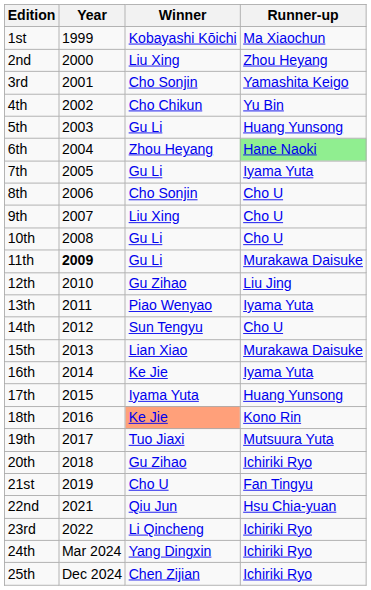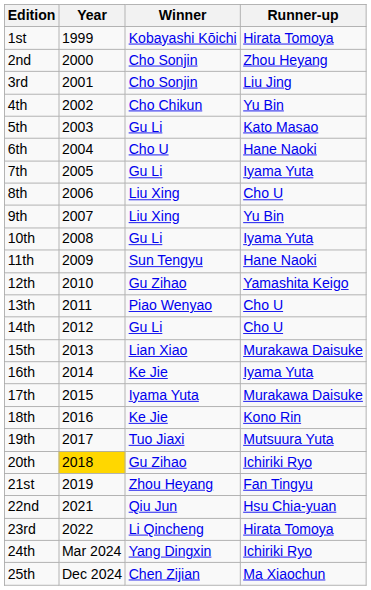 <table class="wikitable" style="text-align: left;">
 <tr>
 <th>Edition</th>
 <th>Year</th>
 <th>Winner</th>
 <th>Runner-up</th>
 </tr>
 <tr>
 <td>1st</td>
 <td>1999</td>
 <td> <a href='#'>Kobayashi Kōichi</a></td>
-<td> <a href='#'>Ma Xiaochun</a></td>
+<td> <a href='#'>Hirata Tomoya</a></td>
 </tr>
 <tr>
 <td>2nd</td>
 <td>2000</td>
-<td> <a href='#'>Liu Xing</a></td>
+<td> <a href='#'>Cho Sonjin</a></td>
 <td> <a href='#'>Zhou Heyang</a></td>
 </tr>
 <tr>
 <td>3rd</td>
 <td>2001</td>
 <td> <a href='#'>Cho Sonjin</a></td>
-<td> <a href='#'>Yamashita Keigo</a></td>
+<td> <a href='#'>Liu Jing</a></td>
 </tr>
 <tr>
 <td>4th</td>
 <td>2002</td>
 <td> <a href='#'>Cho Chikun</a></td>
 <td> <a href='#'>Yu Bin</a></td>
 </tr>
 <tr>
 <td>5th</td>
 <td>2003</td>
 <td> <a href='#'>Gu Li</a></td>
-<td> <a href='#'>Huang Yunsong</a></td>
+<td> <a href='#'>Kato Masao</a></td>
 </tr>
 <tr>
 <td>6th</td>
 <td>2004</td>
-<td> <a href='#'>Zhou Heyang</a></td>
-<td style="background: lightgreen;"> <a href='#'>Hane Naoki</a></td>
+<td> <a href='#'>Cho U</a></td>
+<td> <a href='#'>Hane Naoki</a></td>
 </tr>
 <tr>
 <td>7th</td>
 <td>2005</td>
 <td> <a href='#'>Gu Li</a></td>
 <td> <a href='#'>Iyama Yuta</a></td>
 </tr>
 <tr>
 <td>8th</td>
 <td>2006</td>
-<td> <a href='#'>Cho Sonjin</a></td>
+<td> <a href='#'>Liu Xing</a></td>
 <td> <a href='#'>Cho U</a></td>
 </tr>
 <tr>
 <td>9th</td>
 <td>2007</td>
 <td> <a href='#'>Liu Xing</a></td>
-<td> <a href='#'>Cho U</a></td>
+<td> <a href='#'>Yu Bin</a></td>
 </tr>
 <tr>
 <td>10th</td>
 <td>2008</td>
 <td> <a href='#'>Gu Li</a></td>
-<td> <a href='#'>Cho U</a></td>
+<td> <a href='#'>Iyama Yuta</a></td>
 </tr>
 <tr>
 <td>11th</td>
-<td><strong>2009</strong></td>
-<td> <a href='#'>Gu Li</a></td>
-<td> <a href='#'>Murakawa Daisuke</a></td>
+<td>2009</td>
+<td> <a href='#'>Sun Tengyu</a></td>
+<td> <a href='#'>Hane Naoki</a></td>
 </tr>
 <tr>
 <td>12th</td>
 <td>2010</td>
 <td> <a href='#'>Gu Zihao</a></td>
-<td> <a href='#'>Liu Jing</a></td>
+<td> <a href='#'>Yamashita Keigo</a></td>
 </tr>
 <tr>
 <td>13th</td>
 <td>2011</td>
 <td> <a href='#'>Piao Wenyao</a></td>
-<td> <a href='#'>Iyama Yuta</a></td>
+<td> <a href='#'>Cho U</a></td>
 </tr>
 <tr>
 <td>14th</td>
 <td>2012</td>
-<td> <a href='#'>Sun Tengyu</a></td>
+<td> <a href='#'>Gu Li</a></td>
 <td> <a href='#'>Cho U</a></td>
 </tr>
 <tr>
 <td>15th</td>
 <td>2013</td>
 <td> <a href='#'>Lian Xiao</a></td>
 <td> <a href='#'>Murakawa Daisuke</a></td>
 </tr>
 <tr>
 <td>16th</td>
 <td>2014</td>
 <td> <a href='#'>Ke Jie</a></td>
 <td> <a href='#'>Iyama Yuta</a></td>
 </tr>
 <tr>
 <td>17th</td>
 <td>2015</td>
 <td> <a href='#'>Iyama Yuta</a></td>
-<td> <a href='#'>Huang Yunsong</a></td>
+<td> <a href='#'>Murakawa Daisuke</a></td>
 </tr>
 <tr>
 <td>18th</td>
 <td>2016</td>
-<td style="background: lightsalmon;"> <a href='#'>Ke Jie</a></td>
+<td> <a href='#'>Ke Jie</a></td>
 <td> <a href='#'>Kono Rin</a></td>
 </tr>
 <tr>
 <td>19th</td>
 <td>2017</td>
 <td> <a href='#'>Tuo Jiaxi</a></td>
 <td> <a href='#'>Mutsuura Yuta</a></td>
 </tr>
 <tr>
 <td>20th</td>
-<td>2018</td>
+<td style="background: gold;">2018</td>
 <td> <a href='#'>Gu Zihao</a></td>
 <td> <a href='#'>Ichiriki Ryo</a></td>
 </tr>
 <tr>
 <td>21st</td>
 <td>2019</td>
-<td> <a href='#'>Cho U</a></td>
+<td> <a href='#'>Zhou Heyang</a></td>
 <td> <a href='#'>Fan Tingyu</a></td>
 </tr>
 <tr>
 <td>22nd</td>
 <td>2021</td>
 <td> <a href='#'>Qiu Jun</a></td>
 <td> <a href='#'>Hsu Chia-yuan</a></td>
 </tr>
 <tr>
 <td>23rd</td>
 <td>2022</td>
 <td> <a href='#'>Li Qincheng</a></td>
-<td> <a href='#'>Ichiriki Ryo</a></td>
+<td> <a href='#'>Hirata Tomoya</a></td>
 </tr>
 <tr>
 <td>24th</td>
 <td>Mar 2024</td>
 <td> <a href='#'>Yang Dingxin</a></td>
 <td> <a href='#'>Ichiriki Ryo</a></td>
 </tr>
 <tr>
 <td>25th</td>
 <td>Dec 2024</td>
 <td> <a href='#'>Chen Zijian</a></td>
-<td> <a href='#'>Ichiriki Ryo</a></td>
+<td> <a href='#'>Ma Xiaochun</a></td>
 </tr>
 </table>
